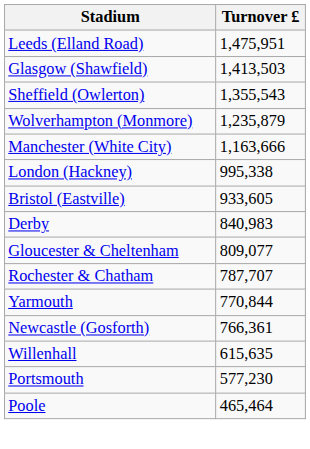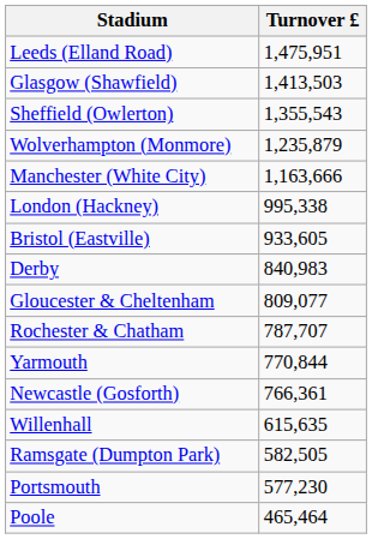 <table class="wikitable">
 <tr>
 <th width=200>Stadium</th>
 <th width=80>Turnover £</th>
 </tr>
 <tr>
 <td><a href='#'>Leeds (Elland Road)</a></td>
 <td>1,475,951</td>
 </tr>
 <tr>
 <td><a href='#'>Glasgow (Shawfield)</a></td>
 <td>1,413,503</td>
 </tr>
 <tr>
 <td><a href='#'>Sheffield (Owlerton)</a></td>
 <td>1,355,543</td>
 </tr>
 <tr>
 <td><a href='#'>Wolverhampton (Monmore)</a></td>
 <td>1,235,879</td>
 </tr>
 <tr>
 <td><a href='#'>Manchester (White City)</a></td>
 <td>1,163,666</td>
 </tr>
 <tr>
 <td><a href='#'>London (Hackney)</a></td>
 <td>995,338</td>
 </tr>
 <tr>
 <td><a href='#'>Bristol (Eastville)</a></td>
 <td>933,605</td>
 </tr>
 <tr>
 <td><a href='#'>Derby</a></td>
 <td>840,983</td>
 </tr>
 <tr>
 <td><a href='#'>Gloucester & Cheltenham</a></td>
 <td>809,077</td>
 </tr>
 <tr>
 <td><a href='#'>Rochester & Chatham</a></td>
 <td>787,707</td>
 </tr>
 <tr>
 <td><a href='#'>Yarmouth</a></td>
 <td>770,844</td>
 </tr>
 <tr>
 <td><a href='#'>Newcastle (Gosforth)</a></td>
 <td>766,361</td>
 </tr>
 <tr>
 <td><a href='#'>Willenhall</a></td>
 <td>615,635</td>
 </tr>
 <tr>
+<td><a href='#'>Ramsgate (Dumpton Park)</a></td>
+<td>582,505</td>
+</tr>
+<tr>
 <td><a href='#'>Portsmouth</a></td>
 <td>577,230</td>
 </tr>
 <tr>
 <td><a href='#'>Poole</a></td>
 <td>465,464</td>
 </tr>
 </table>
